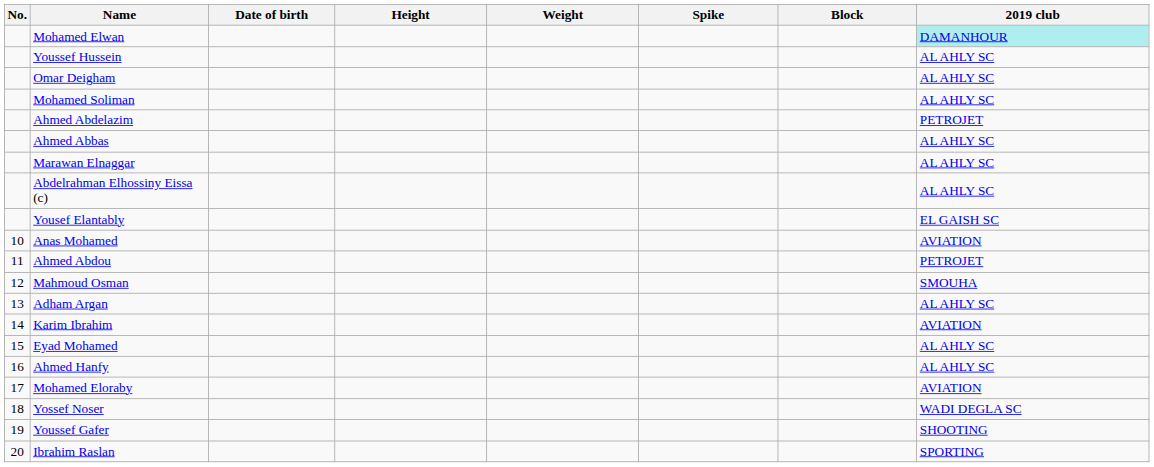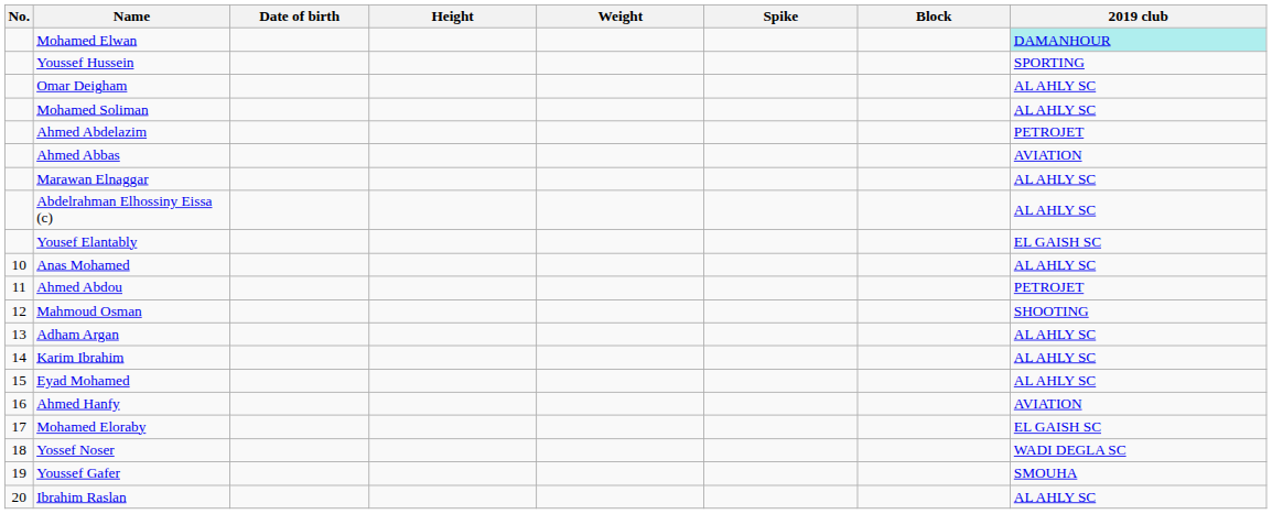 <table class="wikitable sortable" style="text-align:center;">
 <tr>
 <th>No.</th>
 <th style="width:13em">Name</th>
 <th style="width:9em">Date of birth</th>
 <th style="width:11em">Height</th>
 <th style="width:11em">Weight</th>
 <th style="width:10em">Spike</th>
 <th style="width:10em">Block</th>
 <th style="width:17em">2019 club</th>
 </tr>
 <tr>
 <td></td>
 <td align=left><a href='#'>Mohamed Elwan</a></td>
 <td align=right></td>
 <td></td>
 <td></td>
 <td></td>
 <td></td>
 <td align=left style="background: paleturquoise;"> <a href='#'>DAMANHOUR</a></td>
 </tr>
 <tr>
 <td></td>
 <td align=left><a href='#'>Youssef Hussein</a></td>
 <td align=right></td>
 <td></td>
 <td></td>
 <td></td>
 <td></td>
-<td align=left> <a href='#'>AL AHLY SC</a></td>
+<td align=left> <a href='#'>SPORTING</a></td>
 </tr>
 <tr>
 <td></td>
 <td align=left><a href='#'>Omar Deigham</a></td>
 <td align=right></td>
 <td></td>
 <td></td>
 <td></td>
 <td></td>
 <td align=left> <a href='#'>AL AHLY SC</a></td>
 </tr>
 <tr>
 <td></td>
 <td align=left><a href='#'>Mohamed Soliman</a></td>
 <td align=right></td>
 <td></td>
 <td></td>
 <td></td>
 <td></td>
 <td align=left> <a href='#'>AL AHLY SC</a></td>
 </tr>
 <tr>
 <td></td>
 <td align=left><a href='#'>Ahmed Abdelazim</a></td>
 <td align=right></td>
 <td></td>
 <td></td>
 <td></td>
 <td></td>
 <td align=left> <a href='#'>PETROJET</a></td>
 </tr>
 <tr>
 <td></td>
 <td align=left><a href='#'>Ahmed Abbas</a></td>
 <td align=right></td>
 <td></td>
 <td></td>
 <td></td>
 <td></td>
-<td align=left> <a href='#'>AL AHLY SC</a></td>
+<td align=left> <a href='#'>AVIATION</a></td>
 </tr>
 <tr>
 <td></td>
 <td align=left><a href='#'>Marawan Elnaggar</a></td>
 <td align=right></td>
 <td></td>
 <td></td>
 <td></td>
 <td></td>
 <td align=left> <a href='#'>AL AHLY SC</a></td>
 </tr>
 <tr>
 <td></td>
 <td align=left><a href='#'>Abdelrahman Elhossiny Eissa</a> (c)</td>
 <td align=right></td>
 <td></td>
 <td></td>
 <td></td>
 <td></td>
 <td align=left> <a href='#'>AL AHLY SC</a></td>
 </tr>
 <tr>
 <td></td>
 <td align=left><a href='#'>Yousef Elantably</a></td>
 <td align=right></td>
 <td></td>
 <td></td>
 <td></td>
 <td></td>
 <td align=left> <a href='#'>EL GAISH SC</a></td>
 </tr>
 <tr>
 <td>10</td>
 <td align=left><a href='#'>Anas Mohamed</a></td>
 <td align=right></td>
 <td></td>
 <td></td>
 <td></td>
 <td></td>
-<td align=left> <a href='#'>AVIATION</a></td>
+<td align=left> <a href='#'>AL AHLY SC</a></td>
 </tr>
 <tr>
 <td>11</td>
 <td align=left><a href='#'>Ahmed Abdou</a></td>
 <td align=right></td>
 <td></td>
 <td></td>
 <td></td>
 <td></td>
 <td align=left> <a href='#'>PETROJET</a></td>
 </tr>
 <tr>
 <td>12</td>
 <td align=left><a href='#'>Mahmoud Osman</a></td>
 <td align=right></td>
 <td></td>
 <td></td>
 <td></td>
 <td></td>
-<td align=left> <a href='#'>SMOUHA</a></td>
+<td align=left> <a href='#'>SHOOTING</a></td>
 </tr>
 <tr>
 <td>13</td>
 <td align=left><a href='#'>Adham Argan</a></td>
 <td align=right></td>
 <td></td>
 <td></td>
 <td></td>
 <td></td>
 <td align=left> <a href='#'>AL AHLY SC</a></td>
 </tr>
 <tr>
 <td>14</td>
 <td align=left><a href='#'>Karim Ibrahim</a></td>
 <td align=right></td>
 <td></td>
 <td></td>
 <td></td>
 <td></td>
-<td align=left> <a href='#'>AVIATION</a></td>
+<td align=left> <a href='#'>AL AHLY SC</a></td>
 </tr>
 <tr>
 <td>15</td>
 <td align=left><a href='#'>Eyad Mohamed</a></td>
 <td align=right></td>
 <td></td>
 <td></td>
 <td></td>
 <td></td>
 <td align=left> <a href='#'>AL AHLY SC</a></td>
 </tr>
 <tr>
 <td>16</td>
 <td align=left><a href='#'>Ahmed Hanfy</a></td>
 <td align=right></td>
 <td></td>
 <td></td>
 <td></td>
 <td></td>
-<td align=left> <a href='#'>AL AHLY SC</a></td>
+<td align=left> <a href='#'>AVIATION</a></td>
 </tr>
 <tr>
 <td>17</td>
 <td align=left><a href='#'>Mohamed Eloraby</a></td>
 <td align=right></td>
 <td></td>
 <td></td>
 <td></td>
 <td></td>
-<td align=left> <a href='#'>AVIATION</a></td>
+<td align=left> <a href='#'>EL GAISH SC</a></td>
 </tr>
 <tr>
 <td>18</td>
 <td align=left><a href='#'>Yossef Noser</a></td>
 <td align=right></td>
 <td></td>
 <td></td>
 <td></td>
 <td></td>
 <td align=left> <a href='#'>WADI DEGLA SC</a></td>
 </tr>
 <tr>
 <td>19</td>
 <td align=left><a href='#'>Youssef Gafer</a></td>
 <td align=right></td>
 <td></td>
 <td></td>
 <td></td>
 <td></td>
-<td align=left> <a href='#'>SHOOTING</a></td>
+<td align=left> <a href='#'>SMOUHA</a></td>
 </tr>
 <tr>
 <td>20</td>
 <td align=left><a href='#'>Ibrahim Raslan</a></td>
 <td align=right></td>
 <td></td>
 <td></td>
 <td></td>
 <td></td>
-<td align=left> <a href='#'>SPORTING</a></td>
+<td align=left> <a href='#'>AL AHLY SC</a></td>
 </tr>
 </table>
